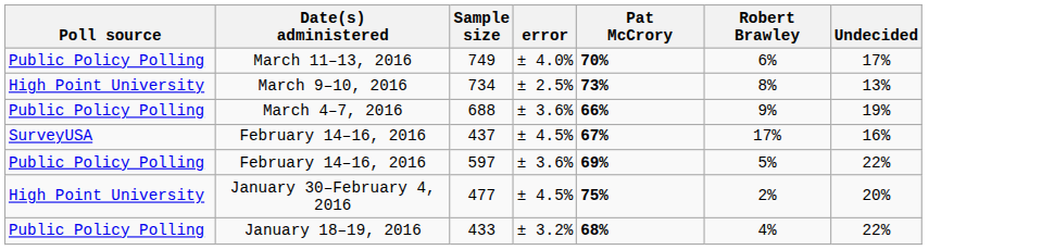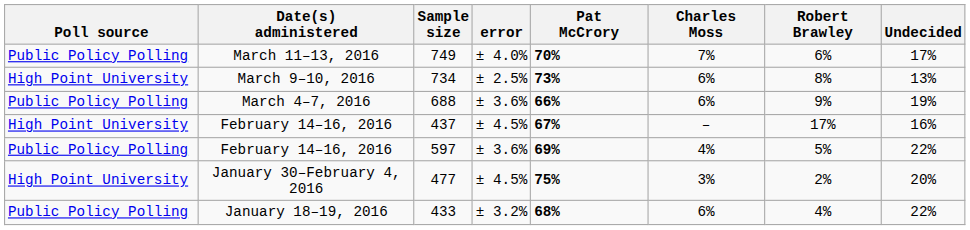 <table class="wikitable">
 <tr valign= bottom>
 <th style="width:170px;">Poll source</th>
 <th style="width:190px;">Date(s)<br>administered</th>
 <th class=small>Sample<br>size</th>
 <th class=small><br>error</th>
 <th style="width:100px;">Pat<br>McCrory</th>
+<th style="width:100px;">Charles<br>Moss</th>
 <th style="width:100px;">Robert<br>Brawley</th>
 <th>Undecided</th>
 </tr>
 <tr>
 <td><a href='#'>Public Policy Polling</a></td>
 <td align=center>March 11–13, 2016</td>
 <td align=center>749</td>
 <td align=center>± 4.0%</td>
 <td><strong>70%</strong></td>
+<td align=center>7%</td>
 <td align=center>6%</td>
 <td align=center>17%</td>
 </tr>
 <tr>
 <td><a href='#'>High Point University</a></td>
 <td align=center>March 9–10, 2016</td>
 <td align=center>734</td>
 <td align=center>± 2.5%</td>
 <td><strong>73%</strong></td>
+<td align=center>6%</td>
 <td align=center>8%</td>
 <td align=center>13%</td>
 </tr>
 <tr>
 <td><a href='#'>Public Policy Polling</a></td>
 <td align=center>March 4–7, 2016</td>
 <td align=center>688</td>
 <td align=center>± 3.6%</td>
 <td><strong>66%</strong></td>
+<td align=center>6%</td>
 <td align=center>9%</td>
 <td align=center>19%</td>
 </tr>
 <tr>
-<td><a href='#'>SurveyUSA</a></td>
+<td><a href='#'>High Point University</a></td>
 <td align=center>February 14–16, 2016</td>
 <td align=center>437</td>
 <td align=center>± 4.5%</td>
 <td><strong>67%</strong></td>
+<td align=center>–</td>
 <td align=center>17%</td>
 <td align=center>16%</td>
 </tr>
 <tr>
 <td><a href='#'>Public Policy Polling</a></td>
 <td align=center>February 14–16, 2016</td>
 <td align=center>597</td>
 <td align=center>± 3.6%</td>
 <td><strong>69%</strong></td>
+<td align=center>4%</td>
 <td align=center>5%</td>
 <td align=center>22%</td>
 </tr>
 <tr>
 <td><a href='#'>High Point University</a></td>
 <td align=center>January 30–February 4, 2016</td>
 <td align=center>477</td>
 <td align=center>± 4.5%</td>
 <td><strong>75%</strong></td>
+<td align=center>3%</td>
 <td align=center>2%</td>
 <td align=center>20%</td>
 </tr>
 <tr>
 <td><a href='#'>Public Policy Polling</a></td>
 <td align=center>January 18–19, 2016</td>
 <td align=center>433</td>
 <td align=center>± 3.2%</td>
 <td><strong>68%</strong></td>
+<td align=center>6%</td>
 <td align=center>4%</td>
 <td align=center>22%</td>
 </tr>
 </table>
